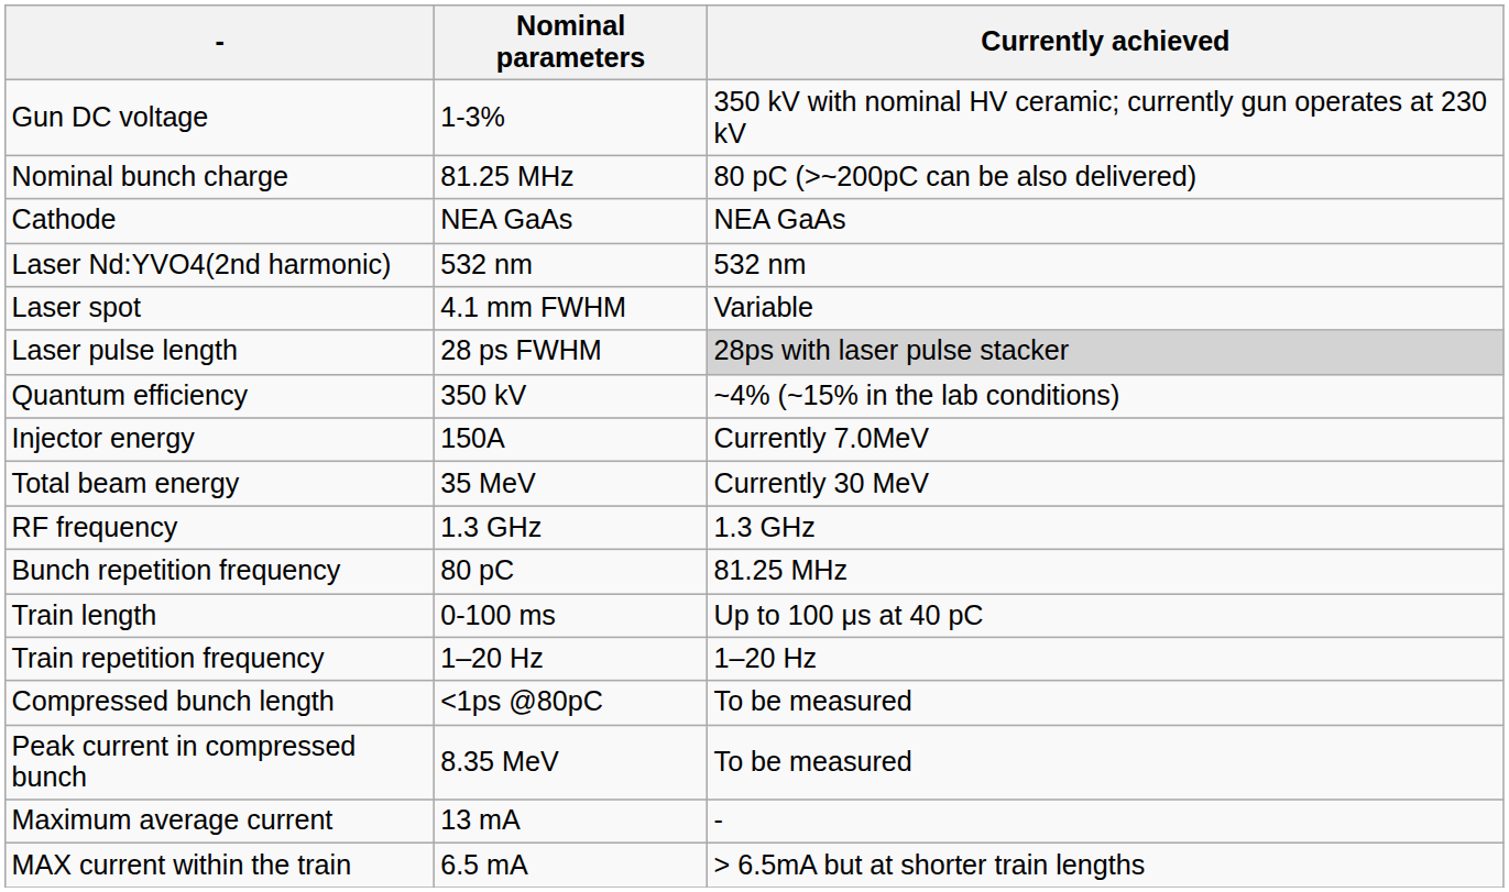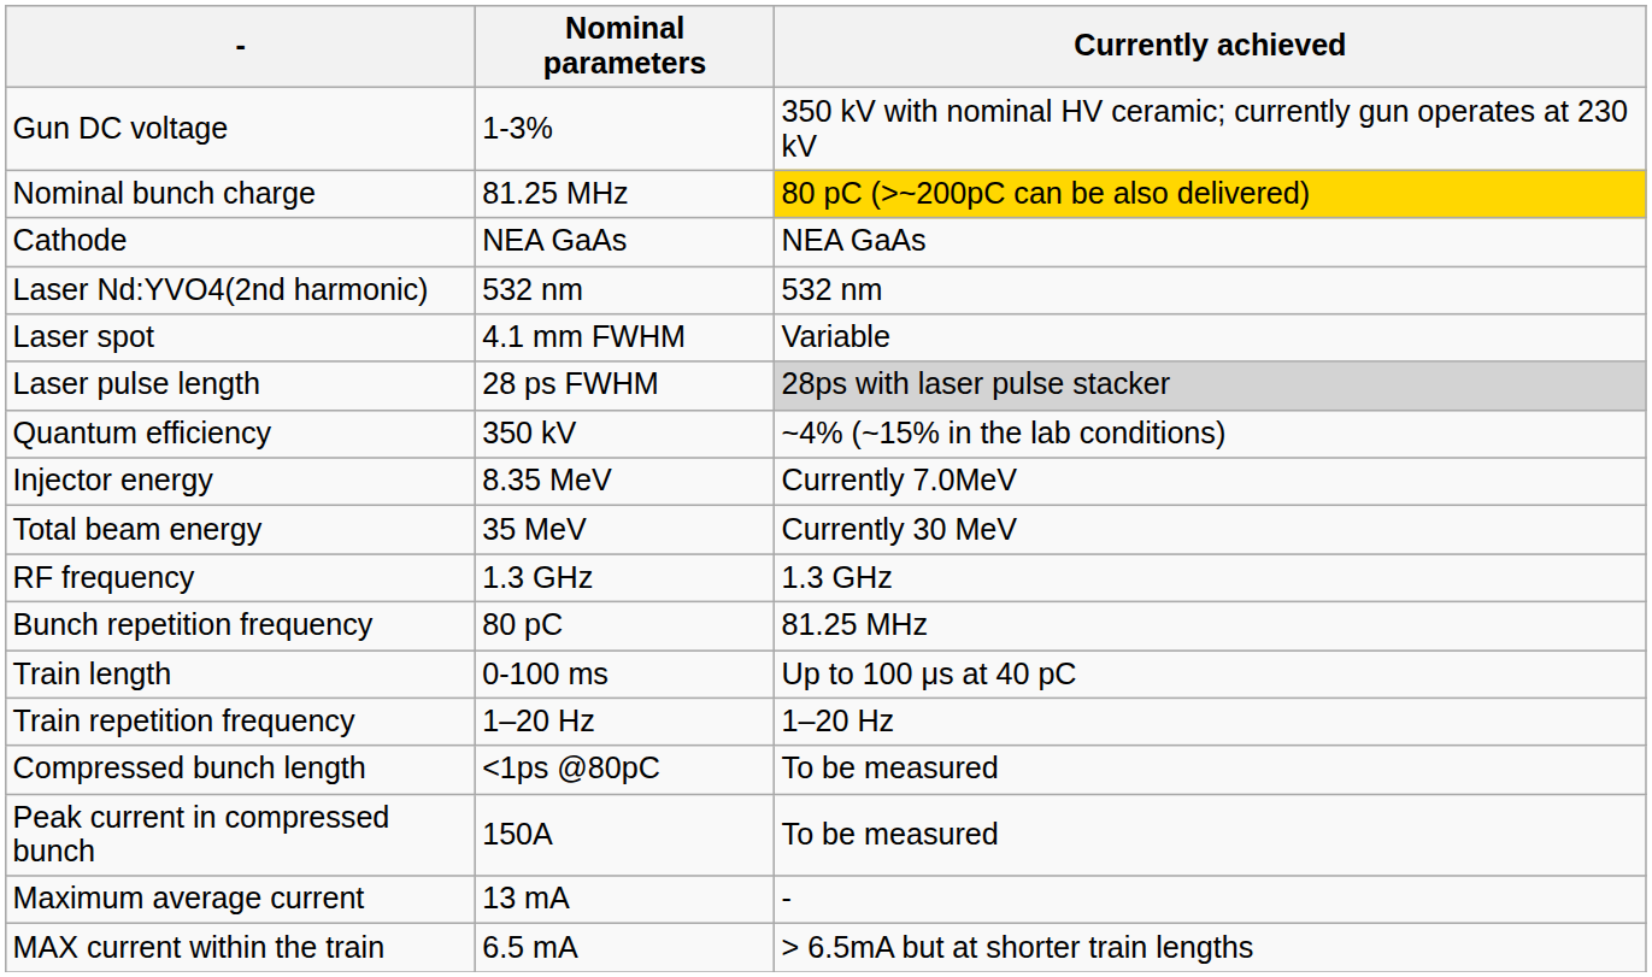 <table class="wikitable">
 <tr>
 <th>-</th>
 <th>Nominal parameters</th>
 <th>Currently achieved</th>
 </tr>
 <tr>
 <td>Gun DC voltage</td>
 <td>1-3%</td>
 <td>350 kV with nominal HV ceramic; currently gun operates at 230 kV</td>
 </tr>
 <tr>
 <td>Nominal bunch charge</td>
 <td>81.25 MHz</td>
-<td>80 pC (>~200pC can be also delivered)</td>
+<td style="background: gold;">80 pC (>~200pC can be also delivered)</td>
 </tr>
 <tr>
 <td>Cathode</td>
 <td>NEA GaAs</td>
 <td>NEA GaAs</td>
 </tr>
 <tr>
 <td>Laser Nd:YVO4(2nd harmonic)</td>
 <td>532 nm</td>
 <td>532 nm</td>
 </tr>
 <tr>
 <td>Laser spot</td>
 <td>4.1 mm FWHM</td>
 <td>Variable</td>
 </tr>
 <tr>
 <td>Laser pulse length</td>
 <td>28 ps FWHM</td>
 <td style="background: lightgrey;">28ps with laser pulse stacker</td>
 </tr>
 <tr>
 <td>Quantum efficiency</td>
 <td>350 kV</td>
 <td>~4% (~15% in the lab conditions)</td>
 </tr>
 <tr>
 <td>Injector energy</td>
-<td>150A</td>
+<td>8.35 MeV</td>
 <td>Currently 7.0MeV</td>
 </tr>
 <tr>
 <td>Total beam energy</td>
 <td>35 MeV</td>
 <td>Currently 30 MeV</td>
 </tr>
 <tr>
 <td>RF frequency</td>
 <td>1.3 GHz</td>
 <td>1.3 GHz</td>
 </tr>
 <tr>
 <td>Bunch repetition frequency</td>
 <td>80 pC</td>
 <td>81.25 MHz</td>
 </tr>
 <tr>
 <td>Train length</td>
 <td>0-100 ms</td>
 <td>Up to 100 μs at 40 pC</td>
 </tr>
 <tr>
 <td>Train repetition frequency</td>
 <td>1–20 Hz</td>
 <td>1–20 Hz</td>
 </tr>
 <tr>
 <td>Compressed bunch length</td>
 <td><1ps @80pC</td>
 <td>To be measured</td>
 </tr>
 <tr>
 <td>Peak current in compressed bunch</td>
-<td>8.35 MeV</td>
+<td>150A</td>
 <td>To be measured</td>
 </tr>
 <tr>
 <td>Maximum average current</td>
 <td>13 mA</td>
 <td>-</td>
 </tr>
 <tr>
 <td>MAX current within the train</td>
 <td>6.5 mA</td>
 <td>> 6.5mA but at shorter train lengths</td>
 </tr>
 </table>
